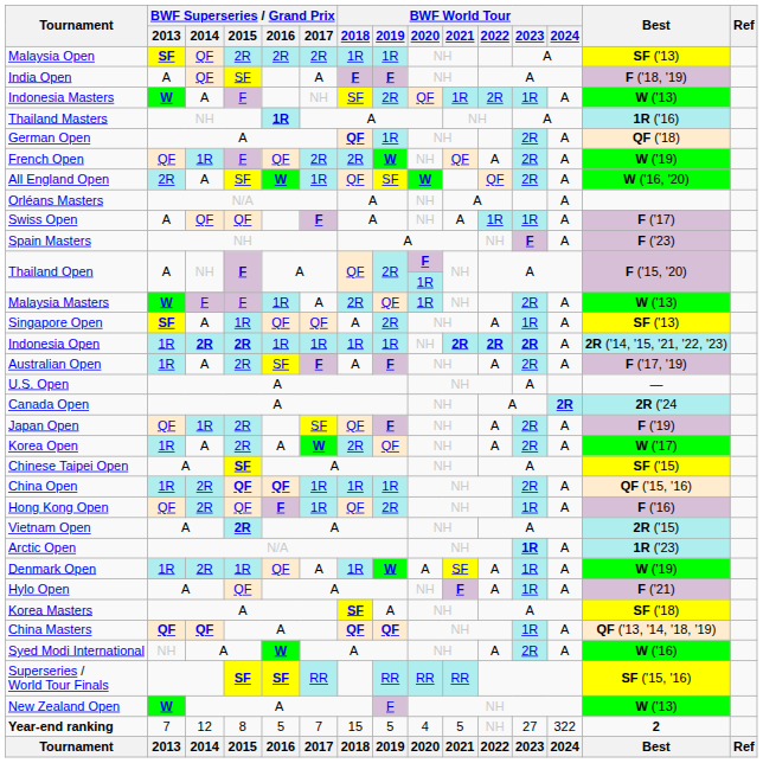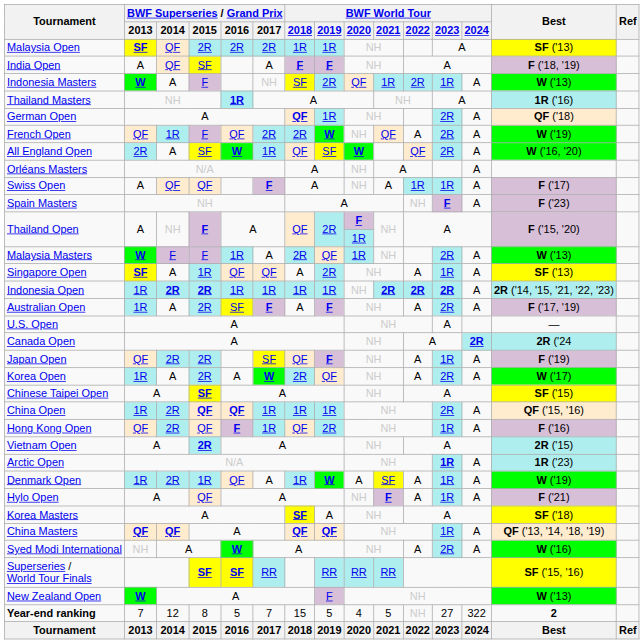 <table class="wikitable" style="font-size: 90%; text-align:center">
 <tr>
 <th rowspan="2">Tournament</th>
 <th colspan="5"><a href='#'>BWF Superseries</a> / <a href='#'>Grand Prix</a></th>
 <th colspan="7"><a href='#'>BWF World Tour</a></th>
 <th rowspan="2">Best</th>
 <th rowspan="2">Ref</th>
 </tr>
 <tr>
 <th>2013</th>
 <th>2014</th>
 <th>2015</th>
 <th>2016</th>
 <th>2017</th>
 <th><a href='#'>2018</a></th>
 <th><a href='#'>2019</a></th>
 <th><a href='#'>2020</a></th>
 <th><a href='#'>2021</a></th>
 <th><a href='#'>2022</a></th>
 <th><a href='#'>2023</a></th>
 <th><a href='#'>2024</a></th>
 </tr>
 <tr>
 <td align=left><a href='#'>Malaysia Open</a></td>
 <td bgcolor=FFFF00><a href='#'><strong>SF</strong></a></td>
 <td bgcolor=FFEBCD><a href='#'>QF</a></td>
 <td bgcolor=AFEEEE><a href='#'>2R</a></td>
 <td bgcolor=AFEEEE><a href='#'>2R</a></td>
 <td bgcolor=AFEEEE><a href='#'>2R</a></td>
 <td bgcolor=AFEEEE><a href='#'>1R</a></td>
 <td bgcolor=AFEEEE><a href='#'>1R</a></td>
 <td colspan="2" style=color:#ccc>NH</td>
 <td><a href='#'></a></td>
 <td colspan="2">A</td>
 <td bgcolor=FFFF00><strong>SF</strong> ('13)</td>
 <td></td>
 </tr>
 <tr>
 <td align=left><a href='#'>India Open</a></td>
 <td>A</td>
 <td bgcolor=FFEBCD><a href='#'>QF</a></td>
 <td bgcolor=FFFF00><a href='#'>SF</a></td>
 <td><a href='#'></a></td>
 <td>A</td>
 <td bgcolor=D8BFD8><a href='#'><strong>F</strong></a></td>
 <td bgcolor=D8BFD8><a href='#'><strong>F</strong></a></td>
 <td colspan="2" style=color:#ccc>NH</td>
 <td colspan="3">A</td>
 <td bgcolor=D8BFD8><strong>F</strong> ('18, '19)</td>
 <td></td>
 </tr>
 <tr>
 <td align=left><a href='#'>Indonesia Masters</a></td>
 <td bgcolor=00FF00><a href='#'><strong>W</strong></a></td>
 <td>A</td>
 <td bgcolor=D8BFD8><a href='#'>F</a></td>
 <td><a href='#'></a></td>
 <td style=color:#ccc>NH</td>
 <td bgcolor=FFFF00><a href='#'>SF</a></td>
 <td bgcolor=AFEEEE><a href='#'>2R</a></td>
 <td bgcolor=FFEBCD><a href='#'>QF</a></td>
 <td bgcolor=AFEEEE><a href='#'>1R</a></td>
 <td bgcolor=AFEEEE><a href='#'>2R</a></td>
 <td bgcolor=AFEEEE><a href='#'>1R</a></td>
 <td>A</td>
 <td bgcolor=00FF00><strong>W</strong> ('13)</td>
 <td></td>
 </tr>
 <tr>
 <td align=left><a href='#'>Thailand Masters</a></td>
 <td colspan="3" style=color:#ccc>NH</td>
 <td bgcolor=AFEEEE><a href='#'><strong>1R</strong></a></td>
 <td colspan="4">A</td>
 <td colspan="2" style=color:#ccc>NH</td>
 <td colspan="2">A</td>
 <td bgcolor=AFEEEE><strong>1R</strong> ('16)</td>
 <td></td>
 </tr>
 <tr>
 <td align=left><a href='#'>German Open</a></td>
 <td colspan="5">A</td>
 <td bgcolor=FFEBCD><a href='#'><strong>QF</strong></a></td>
 <td bgcolor=AFEEEE><a href='#'>1R</a></td>
 <td colspan="2" style=color:#ccc>NH</td>
 <td><a href='#'></a></td>
 <td bgcolor=AFEEEE><a href='#'>2R</a></td>
 <td>A</td>
 <td bgcolor=FFEBCD><strong>QF</strong> ('18)</td>
 <td></td>
 </tr>
 <tr>
 <td align=left><a href='#'>French Open</a></td>
 <td bgcolor=FFEBCD><a href='#'>QF</a></td>
 <td bgcolor=AFEEEE><a href='#'>1R</a></td>
 <td bgcolor=D8BFD8><a href='#'>F</a></td>
 <td bgcolor=FFEBCD><a href='#'>QF</a></td>
 <td bgcolor=AFEEEE><a href='#'>2R</a></td>
 <td bgcolor=AFEEEE><a href='#'>2R</a></td>
 <td bgcolor=00FF00><a href='#'><strong>W</strong></a></td>
 <td style=color:#ccc>NH</td>
 <td bgcolor=FFEBCD><a href='#'>QF</a></td>
 <td>A</td>
 <td bgcolor=AFEEEE><a href='#'>2R</a></td>
 <td>A</td>
 <td bgcolor=00FF00><strong>W</strong> ('19)</td>
 <td></td>
 </tr>
 <tr>
 <td align=left><a href='#'>All England Open</a></td>
 <td bgcolor=AFEEEE><a href='#'>2R</a></td>
 <td>A</td>
 <td bgcolor=FFFF00><a href='#'>SF</a></td>
 <td bgcolor=00FF00><a href='#'><strong>W</strong></a></td>
 <td bgcolor=AFEEEE><a href='#'>1R</a></td>
 <td bgcolor=FFEBCD><a href='#'>QF</a></td>
 <td bgcolor=FFFF00><a href='#'>SF</a></td>
 <td bgcolor=00FF00><a href='#'><strong>W</strong></a></td>
 <td><a href='#'></a></td>
 <td bgcolor=FFEBCD><a href='#'>QF</a></td>
 <td bgcolor=AFEEEE><a href='#'>2R</a></td>
 <td>A</td>
 <td bgcolor=00FF00><strong>W</strong> ('16, '20)</td>
 <td></td>
 </tr>
 <tr>
 <td align=left><a href='#'>Orléans Masters</a></td>
 <td colspan="5" style=color:#ccc>N/A</td>
 <td colspan="2">A</td>
 <td style=color:#ccc>NH</td>
 <td colspan="2">A</td>
 <td><a href='#'></a></td>
 <td>A</td>
 <td></td>
 <td></td>
 </tr>
 <tr>
 <td align=left><a href='#'>Swiss Open</a></td>
 <td>A</td>
 <td bgcolor=FFEBCD><a href='#'>QF</a></td>
 <td bgcolor=FFEBCD><a href='#'>QF</a></td>
 <td><a href='#'></a></td>
 <td bgcolor=D8BFD8><a href='#'><strong>F</strong></a></td>
 <td colspan="2">A</td>
 <td style=color:#ccc>NH</td>
 <td>A</td>
 <td bgcolor=AFEEEE><a href='#'>1R</a></td>
 <td bgcolor=AFEEEE><a href='#'>1R</a></td>
 <td>A</td>
 <td bgcolor=D8BFD8><strong>F</strong> ('17)</td>
 <td></td>
 </tr>
 <tr>
 <td align=left><a href='#'>Spain Masters</a></td>
 <td colspan="5" style=color:#ccc>NH</td>
 <td colspan="4">A</td>
 <td style=color:#ccc>NH</td>
 <td bgcolor=D8BFD8><strong><a href='#'>F</a></strong></td>
 <td>A</td>
 <td bgcolor=D8BFD8><strong>F</strong> ('23)</td>
 <td></td>
 </tr>
 <tr>
 <td rowspan="2" align=left><a href='#'>Thailand Open</a></td>
 <td rowspan="2">A</td>
 <td rowspan="2" style=color:#ccc>NH</td>
 <td rowspan="2" bgcolor=D8BFD8><a href='#'><strong>F</strong></a></td>
 <td rowspan="2" colspan="2">A</td>
 <td rowspan="2" bgcolor=FFEBCD><a href='#'>QF</a></td>
 <td rowspan="2" bgcolor=AFEEEE><a href='#'>2R</a></td>
 <td bgcolor=D8BFD8><a href='#'><strong>F</strong></a></td>
 <td rowspan="2" style=color:#ccc>NH</td>
 <td rowspan="2" colspan="3">A</td>
 <td rowspan="2" bgcolor=D8BFD8><strong>F</strong> ('15, '20)</td>
 <td rowspan="2"></td>
 </tr>
 <tr>
 <td bgcolor=AFEEEE><a href='#'>1R</a></td>
 </tr>
 <tr>
 <td align=left><a href='#'>Malaysia Masters</a></td>
 <td bgcolor=00FF00><a href='#'><strong>W</strong></a></td>
 <td bgcolor=D8BFD8><a href='#'>F</a></td>
 <td bgcolor=D8BFD8><a href='#'>F</a></td>
 <td bgcolor=AFEEEE><a href='#'>1R</a></td>
 <td>A</td>
 <td bgcolor=AFEEEE><a href='#'>2R</a></td>
 <td bgcolor=FFEBCD><a href='#'>QF</a></td>
 <td bgcolor=AFEEEE><a href='#'>1R</a></td>
 <td style=color:#ccc>NH</td>
 <td><a href='#'></a></td>
 <td bgcolor=AFEEEE><a href='#'>2R</a></td>
 <td>A</td>
 <td bgcolor=00FF00><strong>W</strong> ('13)</td>
 <td></td>
 </tr>
 <tr>
 <td align=left><a href='#'>Singapore Open</a></td>
 <td bgcolor=FFFF00><a href='#'><strong>SF</strong></a></td>
 <td>A</td>
 <td bgcolor=AFEEEE><a href='#'>1R</a></td>
 <td bgcolor=FFEBCD><a href='#'>QF</a></td>
 <td bgcolor=FFEBCD><a href='#'>QF</a></td>
 <td>A</td>
 <td bgcolor=AFEEEE><a href='#'>2R</a></td>
 <td colspan="2" style=color:#ccc>NH</td>
 <td>A</td>
 <td bgcolor=AFEEEE><a href='#'>1R</a></td>
 <td>A</td>
 <td bgcolor=FFFF00><strong>SF</strong> ('13)</td>
 <td></td>
 </tr>
 <tr>
 <td align=left><a href='#'>Indonesia Open</a></td>
 <td bgcolor=AFEEEE><a href='#'>1R</a></td>
 <td bgcolor=AFEEEE><a href='#'><strong>2R</strong></a></td>
 <td bgcolor=AFEEEE><a href='#'><strong>2R</strong></a></td>
 <td bgcolor=AFEEEE><a href='#'>1R</a></td>
 <td bgcolor=AFEEEE><a href='#'>1R</a></td>
 <td bgcolor=AFEEEE><a href='#'>1R</a></td>
 <td bgcolor=AFEEEE><a href='#'>1R</a></td>
 <td style=color:#ccc>NH</td>
 <td bgcolor=AFEEEE><strong><a href='#'>2R</a></strong></td>
 <td bgcolor=AFEEEE><strong><a href='#'>2R</a></strong></td>
 <td bgcolor=AFEEEE><strong><a href='#'>2R</a></strong></td>
 <td>A</td>
 <td bgcolor=AFEEEE><strong>2R</strong> ('14, '15, '21, '22, '23)</td>
 <td></td>
 </tr>
 <tr>
 <td align=left><a href='#'>Australian Open</a></td>
 <td bgcolor=AFEEEE><a href='#'>1R</a></td>
 <td>A</td>
 <td bgcolor=AFEEEE><a href='#'>2R</a></td>
 <td bgcolor=FFFF00><a href='#'>SF</a></td>
 <td bgcolor=D8BFD8><a href='#'><strong>F</strong></a></td>
 <td>A</td>
 <td bgcolor=D8BFD8><a href='#'><strong>F</strong></a></td>
 <td colspan="2" style=color:#ccc>NH</td>
 <td>A</td>
 <td bgcolor=AFEEEE><a href='#'>2R</a></td>
 <td>A</td>
 <td bgcolor=D8BFD8><strong>F</strong> ('17, '19)</td>
 <td></td>
 </tr>
 <tr>
 <td align=left><a href='#'>U.S. Open</a></td>
 <td colspan="7">A</td>
 <td colspan="3" style=color:#ccc>NH</td>
 <td>A</td>
 <td><a href='#'></a></td>
 <td>—</td>
 <td></td>
 </tr>
 <tr>
 <td align=left><a href='#'>Canada Open</a></td>
 <td colspan="7">A</td>
 <td colspan="2" style=color:#ccc>NH</td>
 <td colspan="2">A</td>
 <td bgcolor=AFEEEE><strong><a href='#'>2R</a></strong></td>
 <td bgcolor=AFEEEE><strong>2R</strong> ('24</td>
 <td></td>
 </tr>
 <tr>
 <td align=left><a href='#'>Japan Open</a></td>
 <td bgcolor=FFEBCD><a href='#'>QF</a></td>
-<td bgcolor=AFEEEE><a href='#'>1R</a></td>
+<td bgcolor=AFEEEE><a href='#'>2R</a></td>
 <td bgcolor=AFEEEE><a href='#'>2R</a></td>
 <td><a href='#'></a></td>
 <td bgcolor=FFFF00><a href='#'>SF</a></td>
 <td bgcolor=FFEBCD><a href='#'>QF</a></td>
 <td bgcolor=D8BFD8><a href='#'><strong>F</strong></a></td>
 <td colspan="2" style=color:#ccc>NH</td>
 <td>A</td>
-<td bgcolor=AFEEEE><a href='#'>2R</a></td>
+<td bgcolor=AFEEEE><a href='#'>1R</a></td>
 <td>A</td>
 <td bgcolor=D8BFD8><strong>F</strong> ('19)</td>
 <td></td>
 </tr>
 <tr>
 <td align=left><a href='#'>Korea Open</a></td>
 <td bgcolor=AFEEEE><a href='#'>1R</a></td>
 <td>A</td>
 <td bgcolor=AFEEEE><a href='#'>2R</a></td>
 <td>A</td>
 <td bgcolor=00FF00><a href='#'><strong>W</strong></a></td>
 <td bgcolor=AFEEEE><a href='#'>2R</a></td>
 <td bgcolor=FFEBCD><a href='#'>QF</a></td>
 <td colspan="2" style=color:#ccc>NH</td>
 <td>A</td>
 <td bgcolor=AFEEEE><a href='#'>2R</a></td>
 <td>A</td>
 <td bgcolor=00FF00><strong>W</strong> ('17)</td>
 <td></td>
 </tr>
 <tr>
 <td align=left><a href='#'>Chinese Taipei Open</a></td>
 <td colspan="2">A</td>
 <td bgcolor=FFFF00><a href='#'><strong>SF</strong></a></td>
 <td colspan="4">A</td>
 <td colspan="2" style=color:#ccc>NH</td>
 <td colspan="3">A</td>
 <td bgcolor=FFFF00><strong>SF</strong> ('15)</td>
 <td></td>
 </tr>
 <tr>
 <td align=left><a href='#'>China Open</a></td>
 <td bgcolor=AFEEEE><a href='#'>1R</a></td>
 <td bgcolor=AFEEEE><a href='#'>2R</a></td>
 <td bgcolor=FFEBCD><a href='#'><strong>QF</strong></a></td>
 <td bgcolor=FFEBCD><a href='#'><strong>QF</strong></a></td>
 <td bgcolor=AFEEEE><a href='#'>1R</a></td>
 <td bgcolor=AFEEEE><a href='#'>1R</a></td>
 <td bgcolor=AFEEEE><a href='#'>1R</a></td>
 <td colspan="3" style=color:#ccc>NH</td>
 <td bgcolor=AFEEEE><a href='#'>2R</a></td>
 <td>A</td>
 <td bgcolor=FFEBCD><strong>QF</strong> ('15, '16)</td>
 <td></td>
 </tr>
 <tr>
 <td align=left><a href='#'>Hong Kong Open</a></td>
 <td bgcolor=FFEBCD><a href='#'>QF</a></td>
 <td bgcolor=AFEEEE><a href='#'>2R</a></td>
 <td bgcolor=FFEBCD><a href='#'>QF</a></td>
 <td bgcolor=D8BFD8><a href='#'><strong>F</strong></a></td>
 <td bgcolor=AFEEEE><a href='#'>1R</a></td>
 <td bgcolor=FFEBCD><a href='#'>QF</a></td>
 <td bgcolor=AFEEEE><a href='#'>2R</a></td>
 <td colspan="3" style=color:#ccc>NH</td>
 <td bgcolor=AFEEEE><a href='#'>1R</a></td>
 <td>A</td>
 <td bgcolor=D8BFD8><strong>F</strong> ('16)</td>
 <td></td>
 </tr>
 <tr>
 <td align=left><a href='#'>Vietnam Open</a></td>
 <td colspan="2">A</td>
 <td bgcolor=AFEEEE><a href='#'><strong>2R</strong></a></td>
 <td colspan="4">A</td>
 <td colspan="2" style=color:#ccc>NH</td>
 <td colspan="3">A</td>
 <td bgcolor=AFEEEE><strong>2R</strong> ('15)</td>
 <td></td>
 </tr>
 <tr>
 <td align=left><a href='#'>Arctic Open</a></td>
 <td colspan="7" style=color:#ccc>N/A</td>
 <td colspan="3" style=color:#ccc>NH</td>
 <td bgcolor=AFEEEE><strong><a href='#'>1R</a></strong></td>
 <td>A</td>
 <td bgcolor=AFEEEE><strong>1R</strong> ('23)</td>
 <td></td>
 </tr>
 <tr>
 <td align=left><a href='#'>Denmark Open</a></td>
 <td bgcolor=AFEEEE><a href='#'>1R</a></td>
 <td bgcolor=AFEEEE><a href='#'>2R</a></td>
 <td bgcolor=AFEEEE><a href='#'>1R</a></td>
 <td bgcolor=FFEBCD><a href='#'>QF</a></td>
 <td>A</td>
 <td bgcolor=AFEEEE><a href='#'>1R</a></td>
 <td bgcolor=00FF00><a href='#'><strong>W</strong></a></td>
 <td>A</td>
 <td bgcolor=FFFF00><a href='#'>SF</a></td>
 <td>A</td>
 <td bgcolor=AFEEEE><a href='#'>1R</a></td>
 <td>A</td>
 <td bgcolor=00FF00><strong>W</strong> ('19)</td>
 <td></td>
 </tr>
 <tr>
 <td align=left><a href='#'>Hylo Open</a></td>
 <td colspan="2">A</td>
 <td bgcolor=FFEBCD><a href='#'>QF</a></td>
 <td colspan="4">A</td>
 <td style=color:#ccc>NH</td>
 <td bgcolor=D8BFD8><strong><a href='#'>F</a></strong></td>
 <td>A</td>
 <td bgcolor=AFEEEE><a href='#'>1R</a></td>
 <td>A</td>
 <td bgcolor=D8BFD8><strong>F</strong> ('21)</td>
 <td></td>
 </tr>
 <tr>
 <td align=left><a href='#'>Korea Masters</a></td>
 <td colspan="5">A</td>
 <td bgcolor=FFFF00><a href='#'><strong>SF</strong></a></td>
 <td>A</td>
 <td colspan="2" style=color:#ccc>NH</td>
 <td colspan="3">A</td>
 <td bgcolor=FFFF00><strong>SF</strong> ('18)</td>
 <td></td>
 </tr>
 <tr>
 <td align=left><a href='#'>China Masters</a></td>
 <td bgcolor=FFEBCD><a href='#'><strong>QF</strong></a></td>
 <td bgcolor=FFEBCD><a href='#'><strong>QF</strong></a></td>
 <td colspan="3">A</td>
 <td bgcolor=FFEBCD><a href='#'><strong>QF</strong></a></td>
 <td bgcolor=FFEBCD><a href='#'><strong>QF</strong></a></td>
 <td colspan="3" style=color:#ccc>NH</td>
 <td bgcolor=AFEEEE><a href='#'>1R</a></td>
 <td>A</td>
 <td bgcolor=FFEBCD><strong>QF</strong> ('13, '14, '18, '19)</td>
 <td></td>
 </tr>
 <tr>
 <td align=left><a href='#'>Syed Modi International</a></td>
 <td style=color:#ccc>NH</td>
 <td colspan="2">A</td>
 <td bgcolor=00FF00><a href='#'><strong>W</strong></a></td>
 <td colspan="3">A</td>
 <td colspan="2" style=color:#ccc>NH</td>
 <td>A</td>
 <td bgcolor=AFEEEE><a href='#'>2R</a></td>
 <td>A</td>
 <td bgcolor=00FF00><strong>W</strong> ('16)</td>
 <td></td>
 </tr>
 <tr>
 <td align=left><a href='#'>Superseries</a> /<br> <a href='#'>World Tour Finals</a></td>
 <td colspan="2"></td>
 <td bgcolor=FFFF00><a href='#'><strong>SF</strong></a></td>
 <td bgcolor=FFFF00><a href='#'><strong>SF</strong></a></td>
 <td bgcolor=AFEEEE><a href='#'>RR</a></td>
 <td></td>
 <td bgcolor=AFEEEE><a href='#'>RR</a></td>
 <td bgcolor=AFEEEE><a href='#'>RR</a></td>
 <td bgcolor=AFEEEE><a href='#'>RR</a></td>
 <td colspan="3"></td>
 <td bgcolor=FFFF00><strong>SF</strong> ('15, '16)</td>
 <td></td>
 </tr>
 <tr>
 <td align=left><a href='#'>New Zealand Open</a></td>
 <td bgcolor=00FF00><a href='#'><strong>W</strong></a></td>
 <td colspan="5">A</td>
 <td bgcolor=D8BFD8><a href='#'>F</a></td>
 <td colspan="5" style=color:#ccc>NH</td>
 <td bgcolor=00FF00><strong>W</strong> ('13)</td>
 <td></td>
 </tr>
 <tr>
 <td align=left><strong>Year-end ranking</strong></td>
 <td 2013;>7</td>
 <td 2014;>12</td>
 <td 2015;>8</td>
 <td 2016;>5</td>
 <td 2017;>7</td>
 <td 2018;>15</td>
 <td 2019;>5</td>
 <td 2020;>4</td>
 <td 2021;>5</td>
 <td style=color:#ccc>NH</td>
 <td 2023;>27</td>
 <td 2024;>322</td>
 <td Best;><strong>2</strong></td>
 <td></td>
 </tr>
 <tr>
 <th>Tournament</th>
 <th>2013</th>
 <th>2014</th>
 <th>2015</th>
 <th>2016</th>
 <th>2017</th>
 <th>2018</th>
 <th>2019</th>
 <th>2020</th>
 <th>2021</th>
 <th>2022</th>
 <th>2023</th>
 <th>2024</th>
 <th>Best</th>
 <th>Ref</th>
 </tr>
 </table>
